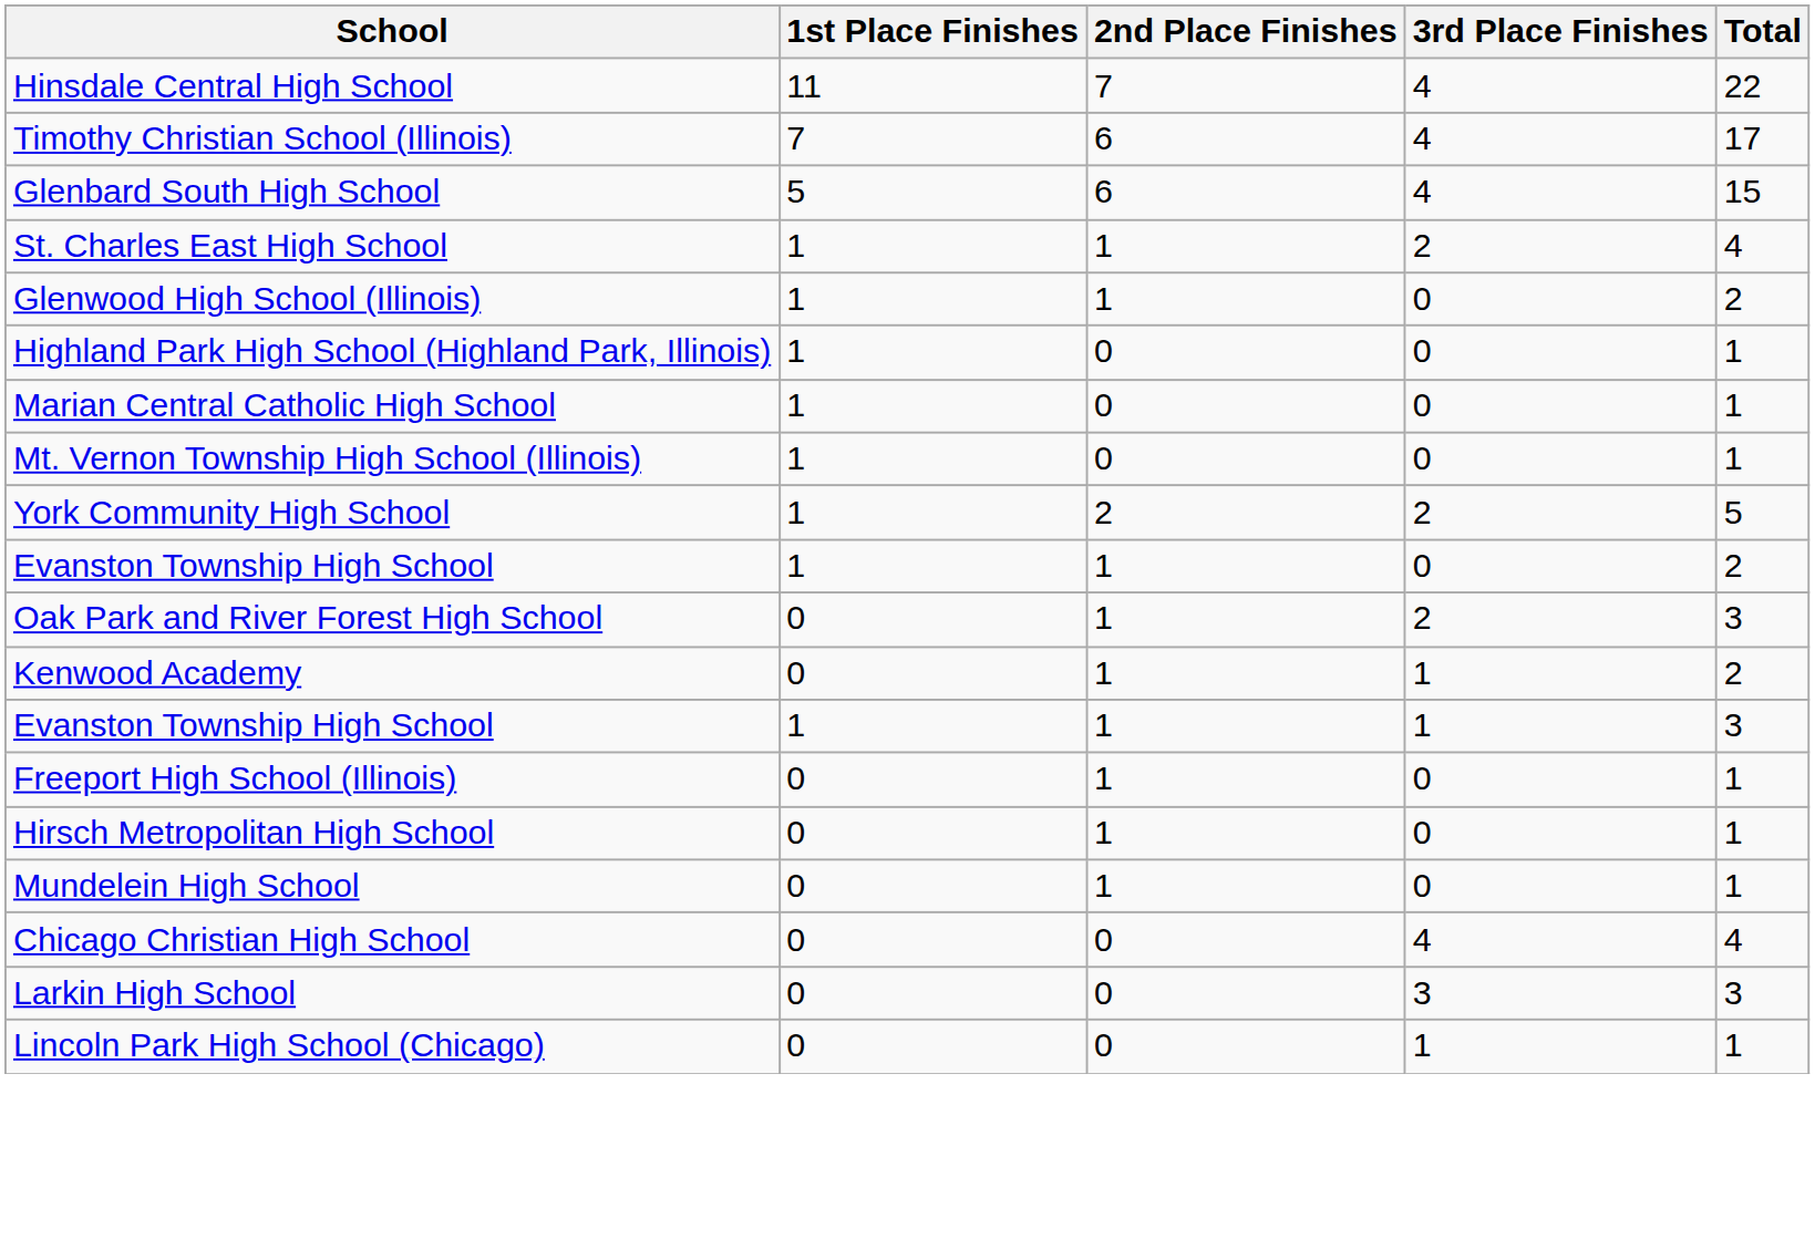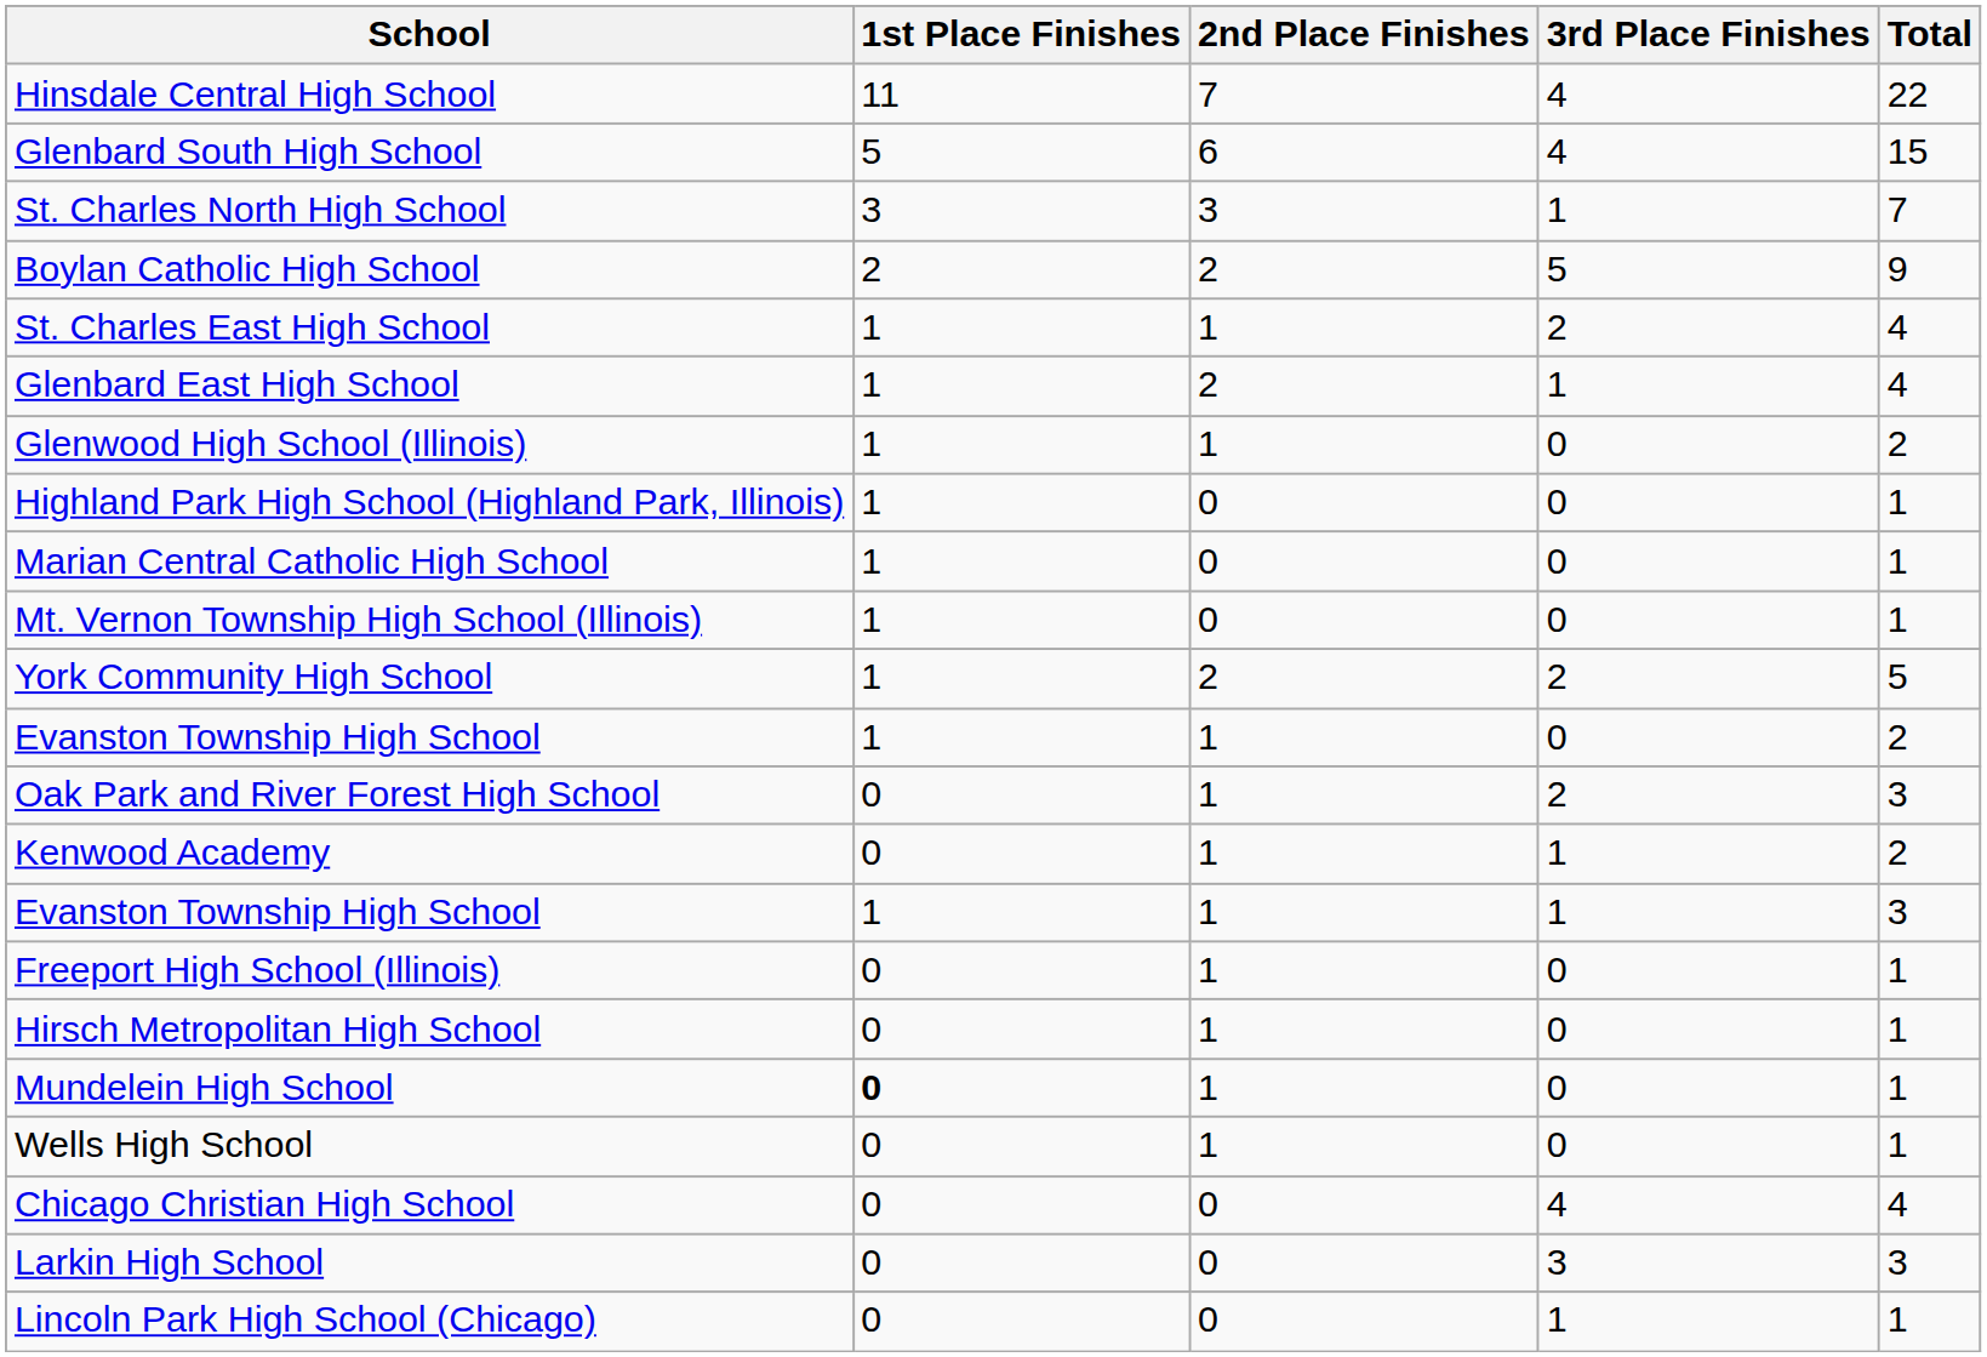 <table class="wikitable sortable">
 <tr>
 <th>School</th>
 <th>1st Place Finishes</th>
 <th>2nd Place Finishes</th>
 <th>3rd Place Finishes</th>
 <th>Total</th>
 </tr>
 <tr>
 <td><a href='#'>Hinsdale Central High School</a></td>
 <td>11</td>
 <td>7</td>
 <td>4</td>
 <td>22</td>
 </tr>
 <tr>
-<td><a href='#'>Timothy Christian School (Illinois)</a></td>
-<td>7</td>
-<td>6</td>
-<td>4</td>
-<td>17</td>
-</tr>
-<tr>
 <td><a href='#'>Glenbard South High School</a></td>
 <td>5</td>
 <td>6</td>
 <td>4</td>
 <td>15</td>
 </tr>
 <tr>
+<td><a href='#'>St. Charles North High School</a></td>
+<td>3</td>
+<td>3</td>
+<td>1</td>
+<td>7</td>
+</tr>
+<tr>
+<td><a href='#'>Boylan Catholic High School</a></td>
+<td>2</td>
+<td>2</td>
+<td>5</td>
+<td>9</td>
+</tr>
+<tr>
 <td><a href='#'>St. Charles East High School</a></td>
 <td>1</td>
 <td>1</td>
 <td>2</td>
+<td>4</td>
+</tr>
+<tr>
+<td><a href='#'>Glenbard East High School</a></td>
+<td>1</td>
+<td>2</td>
+<td>1</td>
 <td>4</td>
 </tr>
 <tr>
 <td><a href='#'>Glenwood High School (Illinois)</a></td>
 <td>1</td>
 <td>1</td>
 <td>0</td>
 <td>2</td>
 </tr>
 <tr>
 <td><a href='#'>Highland Park High School (Highland Park, Illinois)</a></td>
 <td>1</td>
 <td>0</td>
 <td>0</td>
 <td>1</td>
 </tr>
 <tr>
 <td><a href='#'>Marian Central Catholic High School</a></td>
 <td>1</td>
 <td>0</td>
 <td>0</td>
 <td>1</td>
 </tr>
 <tr>
 <td><a href='#'>Mt. Vernon Township High School (Illinois)</a></td>
 <td>1</td>
 <td>0</td>
 <td>0</td>
 <td>1</td>
 </tr>
 <tr>
 <td><a href='#'>York Community High School</a></td>
 <td>1</td>
 <td>2</td>
 <td>2</td>
 <td>5</td>
 </tr>
 <tr>
 <td><a href='#'>Evanston Township High School</a></td>
 <td>1</td>
 <td>1</td>
 <td>0</td>
 <td>2</td>
 </tr>
 <tr>
 <td><a href='#'>Oak Park and River Forest High School</a></td>
 <td>0</td>
 <td>1</td>
 <td>2</td>
 <td>3</td>
 </tr>
 <tr>
 <td><a href='#'>Kenwood Academy</a></td>
 <td>0</td>
 <td>1</td>
 <td>1</td>
 <td>2</td>
 </tr>
 <tr>
 <td><a href='#'>Evanston Township High School</a></td>
 <td>1</td>
 <td>1</td>
 <td>1</td>
 <td>3</td>
 </tr>
 <tr>
 <td><a href='#'>Freeport High School (Illinois)</a></td>
 <td>0</td>
 <td>1</td>
 <td>0</td>
 <td>1</td>
 </tr>
 <tr>
 <td><a href='#'>Hirsch Metropolitan High School</a></td>
 <td>0</td>
 <td>1</td>
 <td>0</td>
 <td>1</td>
 </tr>
 <tr>
 <td><a href='#'>Mundelein High School</a></td>
+<td><strong>0</strong></td>
+<td>1</td>
+<td>0</td>
+<td>1</td>
+</tr>
+<tr>
+<td>Wells High School</td>
 <td>0</td>
 <td>1</td>
 <td>0</td>
 <td>1</td>
 </tr>
 <tr>
 <td><a href='#'>Chicago Christian High School</a></td>
 <td>0</td>
 <td>0</td>
 <td>4</td>
 <td>4</td>
 </tr>
 <tr>
 <td><a href='#'>Larkin High School</a></td>
 <td>0</td>
 <td>0</td>
 <td>3</td>
 <td>3</td>
 </tr>
 <tr>
 <td><a href='#'>Lincoln Park High School (Chicago)</a></td>
 <td>0</td>
 <td>0</td>
 <td>1</td>
 <td>1</td>
 </tr>
 </table>
